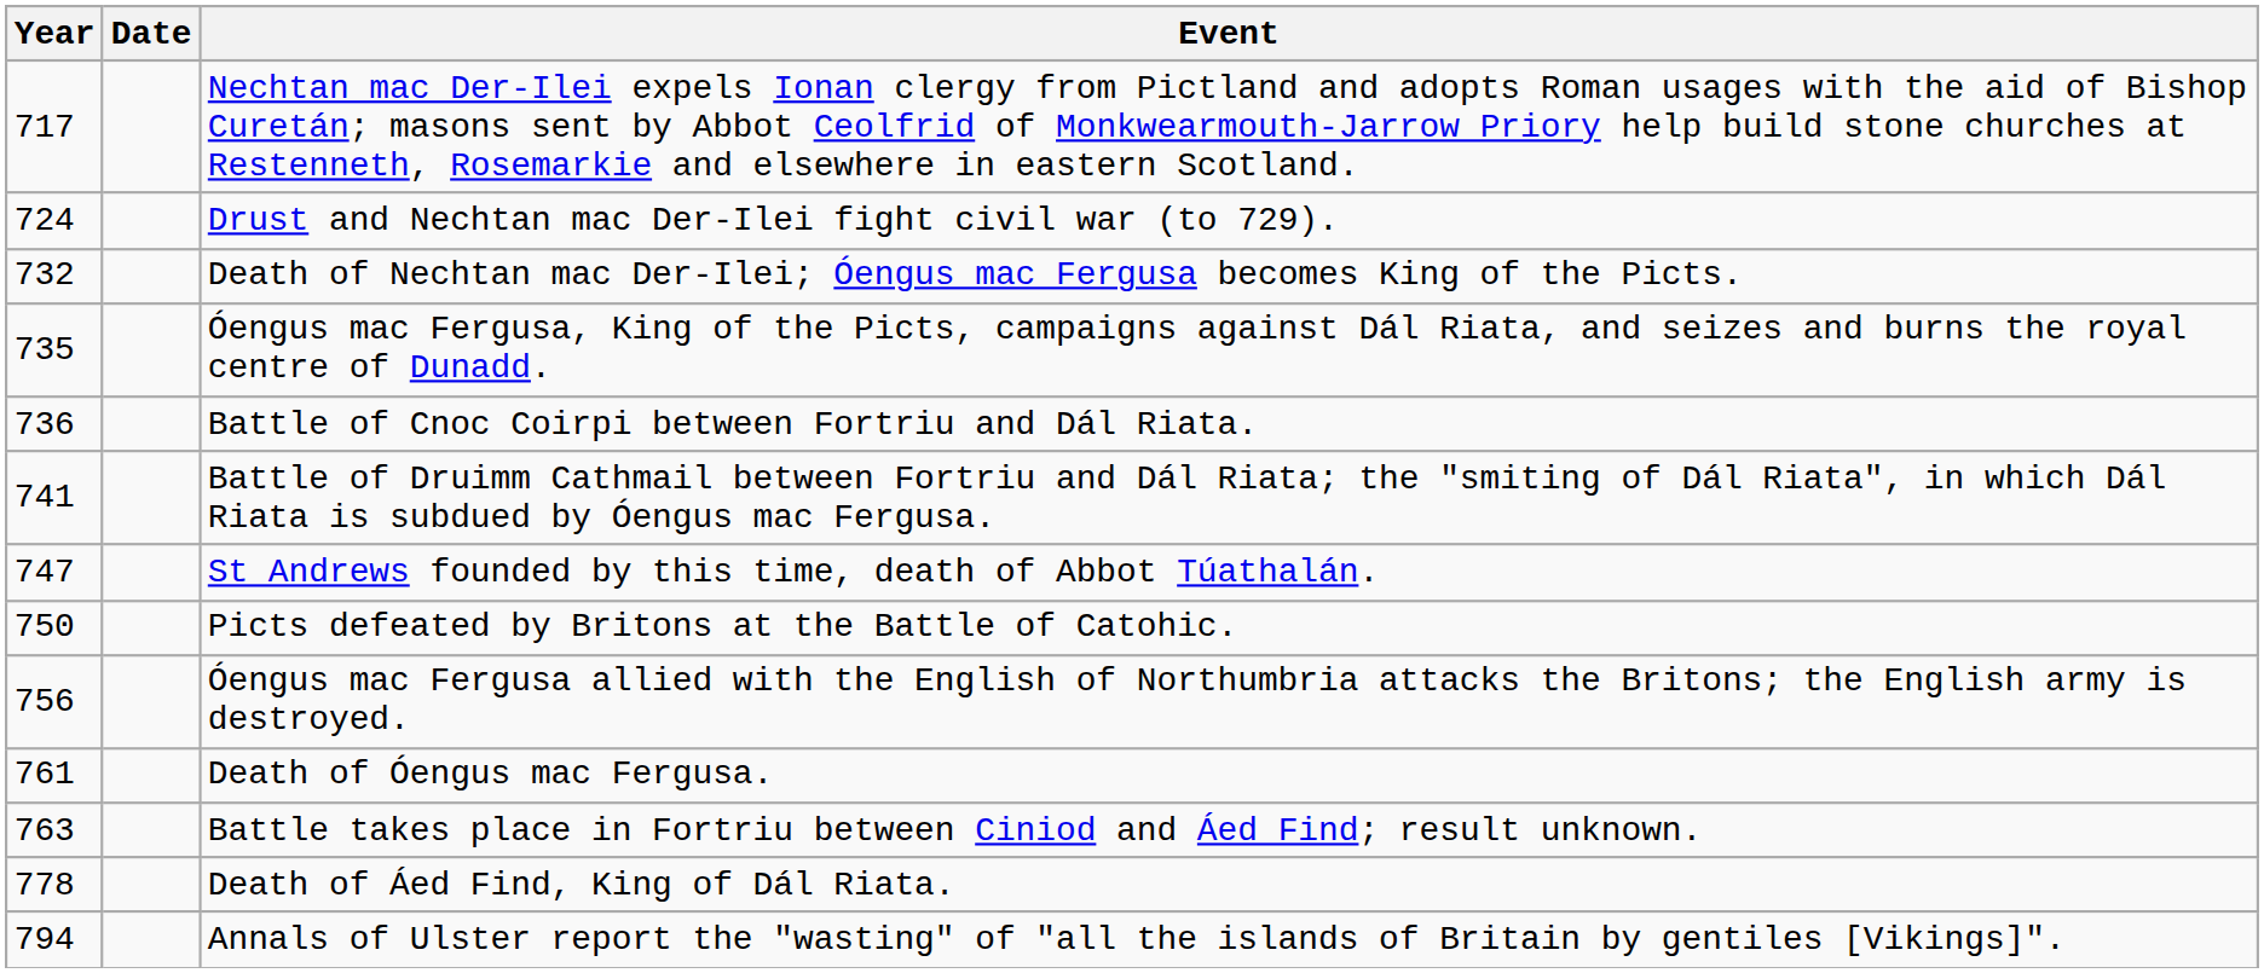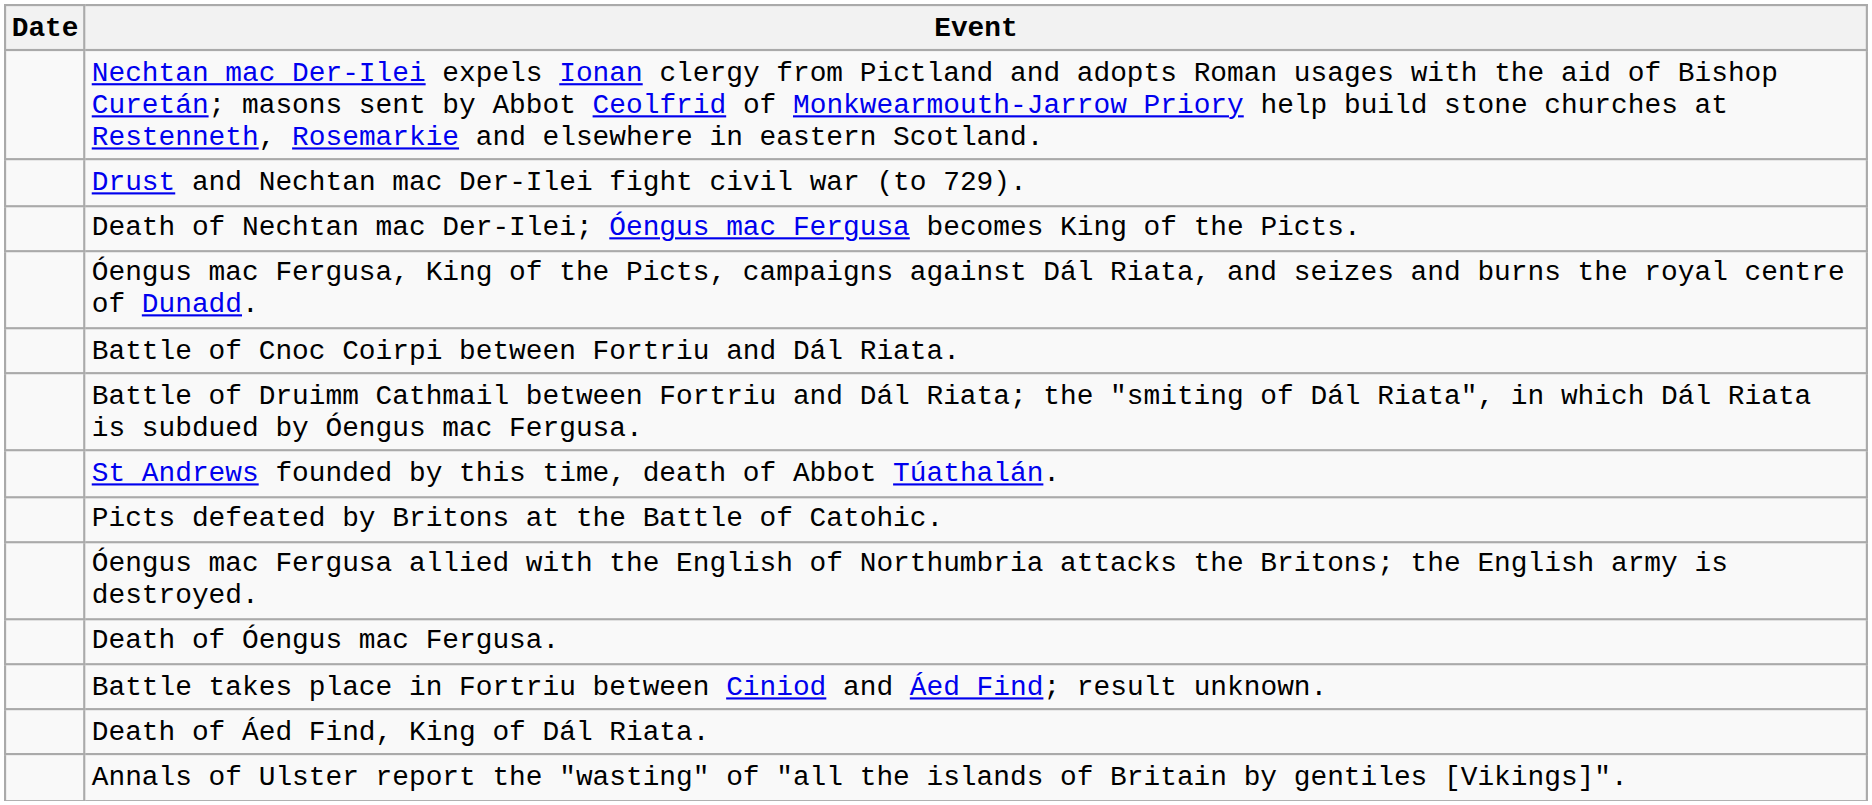 <table class="wikitable">
 <tr>
-<th style="width:6en">Year</th>
 <th style="width:15en">Date</th>
 <th>Event</th>
 </tr>
 <tr>
-<td>717</td>
 <td></td>
 <td><a href='#'>Nechtan mac Der-Ilei</a> expels <a href='#'>Ionan</a> clergy from Pictland and adopts Roman usages with the aid of Bishop <a href='#'>Curetán</a>; masons sent by Abbot <a href='#'>Ceolfrid</a> of <a href='#'>Monkwearmouth-Jarrow Priory</a> help build stone churches at <a href='#'>Restenneth</a>, <a href='#'>Rosemarkie</a> and elsewhere in eastern Scotland.</td>
 </tr>
 <tr>
-<td>724</td>
 <td></td>
 <td><a href='#'>Drust</a> and Nechtan mac Der-Ilei fight civil war (to 729).</td>
 </tr>
 <tr>
-<td>732</td>
 <td></td>
 <td>Death of Nechtan mac Der-Ilei; <a href='#'>Óengus mac Fergusa</a> becomes King of the Picts.</td>
 </tr>
 <tr>
-<td>735</td>
 <td></td>
 <td>Óengus mac Fergusa, King of the Picts, campaigns against Dál Riata, and seizes and burns the royal centre of <a href='#'>Dunadd</a>.</td>
 </tr>
 <tr>
-<td>736</td>
 <td></td>
 <td>Battle of Cnoc Coirpi between Fortriu and Dál Riata.</td>
 </tr>
 <tr>
-<td>741</td>
 <td></td>
 <td>Battle of Druimm Cathmail between Fortriu and Dál Riata; the "smiting of Dál Riata", in which Dál Riata is subdued by Óengus mac Fergusa.</td>
 </tr>
 <tr>
-<td>747</td>
 <td></td>
 <td><a href='#'>St Andrews</a> founded by this time, death of Abbot <a href='#'>Túathalán</a>.</td>
 </tr>
 <tr>
-<td>750</td>
 <td></td>
 <td>Picts defeated by Britons at the Battle of Catohic.</td>
 </tr>
 <tr>
-<td>756</td>
 <td></td>
 <td>Óengus mac Fergusa allied with the English of Northumbria attacks the Britons; the English army is destroyed.</td>
 </tr>
 <tr>
-<td>761</td>
 <td></td>
 <td>Death of Óengus mac Fergusa.</td>
 </tr>
 <tr>
-<td>763</td>
 <td></td>
 <td>Battle takes place in Fortriu between <a href='#'>Ciniod</a> and <a href='#'>Áed Find</a>; result unknown.</td>
 </tr>
 <tr>
-<td>778</td>
 <td></td>
 <td>Death of Áed Find, King of Dál Riata.</td>
 </tr>
 <tr>
-<td>794</td>
 <td></td>
 <td>Annals of Ulster report the "wasting" of "all the islands of Britain by gentiles [Vikings]".</td>
 </tr>
 </table>
